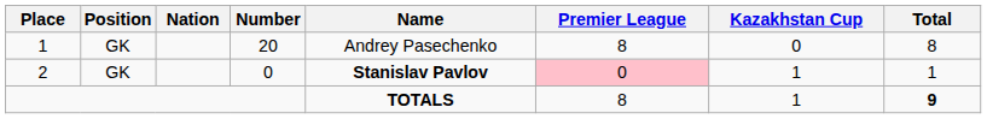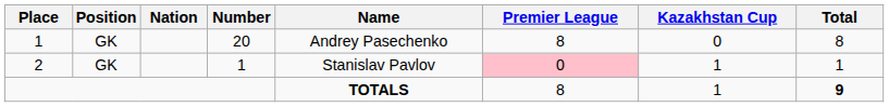 <table class="wikitable" style="font-size: 95%; text-align: center;">
 <tr>
 <th width=60>Place</th>
 <th width=60>Position</th>
 <th width=60>Nation</th>
 <th width=60>Number</th>
 <th width=200>Name</th>
 <th width=150><a href='#'>Premier League</a></th>
 <th width=150><a href='#'>Kazakhstan Cup</a></th>
 <th width=80>Total</th>
 </tr>
 <tr>
 <td>1</td>
 <td>GK</td>
 <td></td>
 <td>20</td>
 <td>Andrey Pasechenko</td>
 <td>8</td>
 <td>0</td>
 <td>8</td>
 </tr>
 <tr>
 <td>2</td>
 <td>GK</td>
 <td></td>
-<td>0</td>
-<td><strong>Stanislav Pavlov</strong></td>
+<td>1</td>
+<td>Stanislav Pavlov</td>
 <td style="background: pink;">0</td>
 <td>1</td>
 <td>1</td>
 </tr>
 <tr>
 <td colspan="4"></td>
 <td><strong>TOTALS</strong></td>
 <td>8</td>
 <td>1</td>
 <td><strong>9</strong></td>
 </tr>
 </table>
